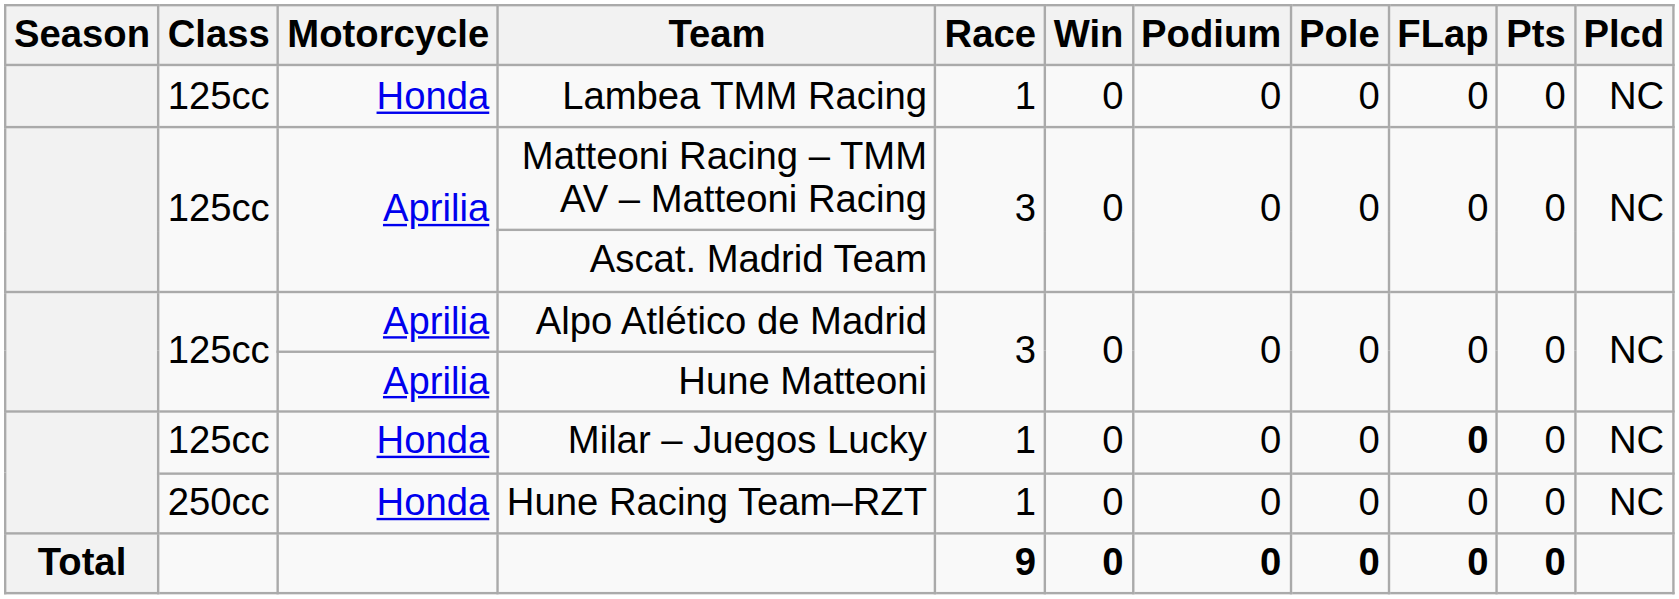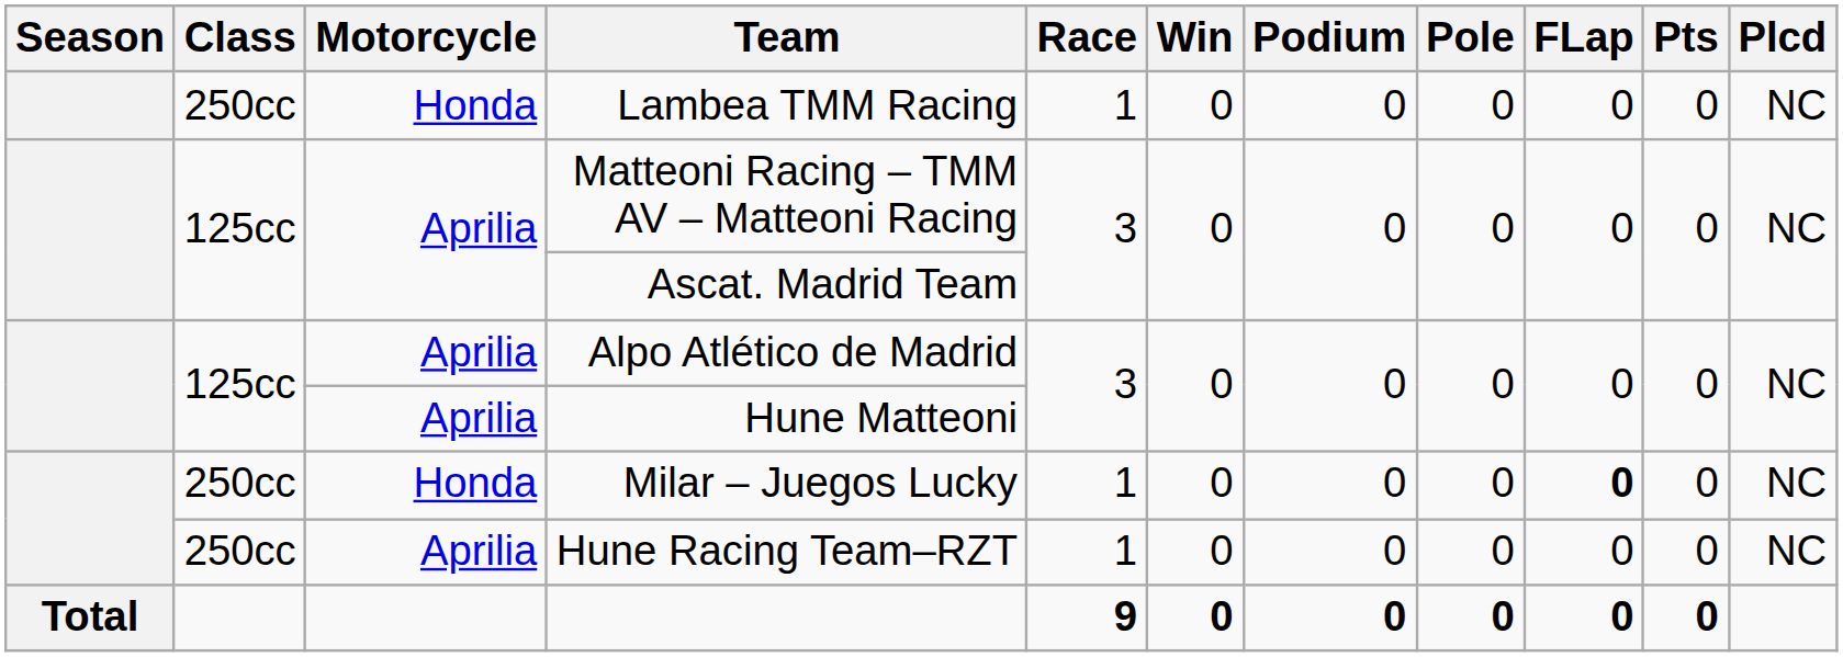 <table class="wikitable" style=text-align:right>
 <tr>
 <th>Season</th>
 <th>Class</th>
 <th>Motorcycle</th>
 <th>Team</th>
 <th>Race</th>
 <th>Win</th>
 <th>Podium</th>
 <th>Pole</th>
 <th>FLap</th>
 <th>Pts</th>
 <th>Plcd</th>
 </tr>
 <tr>
 <th></th>
-<td>125cc</td>
+<td>250cc</td>
 <td><a href='#'>Honda</a></td>
 <td>Lambea TMM Racing</td>
 <td>1</td>
 <td>0</td>
 <td>0</td>
 <td>0</td>
 <td>0</td>
 <td>0</td>
 <td>NC</td>
 </tr>
 <tr>
 <th rowspan=2></th>
 <td rowspan=2>125cc</td>
 <td rowspan=2><a href='#'>Aprilia</a></td>
 <td>Matteoni Racing – TMM<br>AV – Matteoni Racing</td>
 <td rowspan=2>3</td>
 <td rowspan=2>0</td>
 <td rowspan=2>0</td>
 <td rowspan=2>0</td>
 <td rowspan=2>0</td>
 <td rowspan=2>0</td>
 <td rowspan=2>NC</td>
 </tr>
 <tr>
 <td>Ascat. Madrid Team</td>
 </tr>
 <tr>
 <th rowspan=2></th>
 <td rowspan=2>125cc</td>
 <td><a href='#'>Aprilia</a></td>
 <td>Alpo Atlético de Madrid</td>
 <td rowspan=2>3</td>
 <td rowspan=2>0</td>
 <td rowspan=2>0</td>
 <td rowspan=2>0</td>
 <td rowspan=2>0</td>
 <td rowspan=2>0</td>
 <td rowspan=2>NC</td>
 </tr>
 <tr>
 <td><a href='#'>Aprilia</a></td>
 <td>Hune Matteoni</td>
 </tr>
 <tr>
 <th rowspan=2></th>
-<td>125cc</td>
+<td>250cc</td>
 <td><a href='#'>Honda</a></td>
 <td>Milar – Juegos Lucky</td>
 <td>1</td>
 <td>0</td>
 <td>0</td>
 <td>0</td>
 <td><strong>0</strong></td>
 <td>0</td>
 <td>NC</td>
 </tr>
 <tr>
 <td>250cc</td>
-<td><a href='#'>Honda</a></td>
+<td><a href='#'>Aprilia</a></td>
 <td>Hune Racing Team–RZT</td>
 <td>1</td>
 <td>0</td>
 <td>0</td>
 <td>0</td>
 <td>0</td>
 <td>0</td>
 <td>NC</td>
 </tr>
 <tr>
 <th>Total</th>
 <td></td>
 <td></td>
 <td></td>
 <td><strong>9</strong></td>
 <td><strong>0</strong></td>
 <td><strong>0</strong></td>
 <td><strong>0</strong></td>
 <td><strong>0</strong></td>
 <td><strong>0</strong></td>
 <td></td>
 </tr>
 </table>
